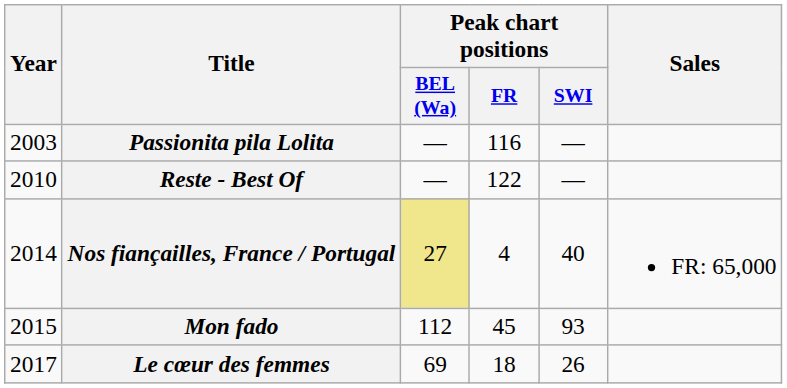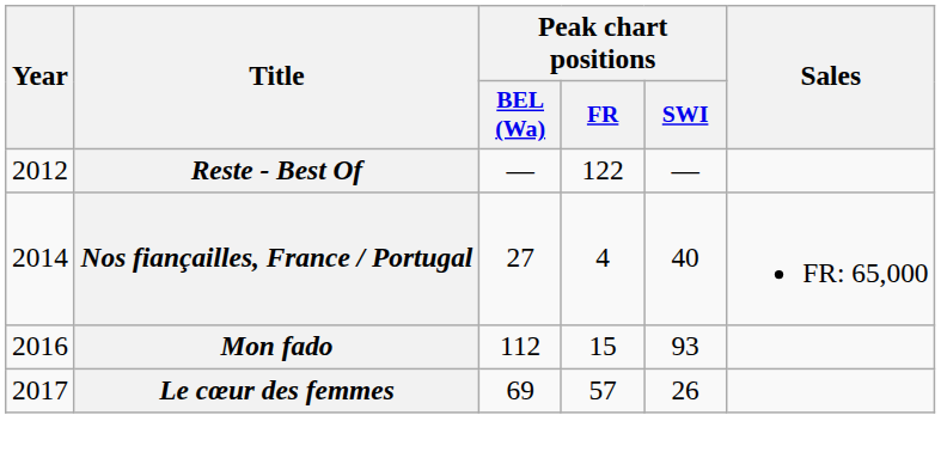 <table class="wikitable plainrowheaders" style="text-align:center;">
 <tr>
 <th scope="col" rowspan="2">Year</th>
 <th scope="col" rowspan="2">Title</th>
 <th scope="col" colspan="3">Peak chart positions</th>
 <th rowspan="2">Sales</th>
 </tr>
 <tr>
 <th scope="col" style="width:3em;font-size:85%;"><a href='#'>BEL <br>(Wa)</a></th>
 <th scope="col" style="width:3em;font-size:85%;"><a href='#'>FR</a><br></th>
 <th scope="col" style="width:3em;font-size:85%;"><a href='#'>SWI</a></th>
 </tr>
 <tr>
-<td>2003</td>
-<th scope="row"><em>Passionita pila Lolita</em></th>
-<td>—</td>
-<td>116</td>
-<td>—</td>
-<td></td>
-</tr>
-<tr>
-<td>2010</td>
+<td>2012</td>
 <th scope="row"><em>Reste - Best Of</em></th>
 <td>—</td>
 <td>122</td>
 <td>—</td>
 <td></td>
 </tr>
 <tr>
 <td>2014</td>
 <th scope="row"><em>Nos fiançailles, France / Portugal</em></th>
-<td style="background: khaki;">27</td>
+<td>27</td>
 <td>4</td>
 <td>40</td>
 <td><br><ul><li>FR: 65,000</li></ul></td>
 </tr>
 <tr>
-<td>2015</td>
+<td>2016</td>
 <th scope="row"><em>Mon fado</em></th>
 <td>112</td>
-<td>45</td>
+<td>15</td>
 <td>93</td>
 <td></td>
 </tr>
 <tr>
 <td>2017</td>
 <th scope="row"><em>Le cœur des femmes</em></th>
 <td>69</td>
-<td>18<br></td>
+<td>57<br></td>
 <td>26</td>
 <td></td>
 </tr>
 </table>
